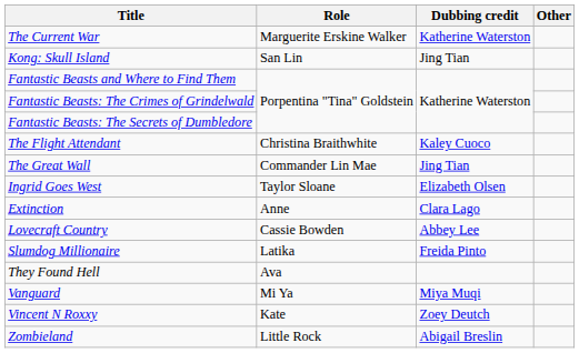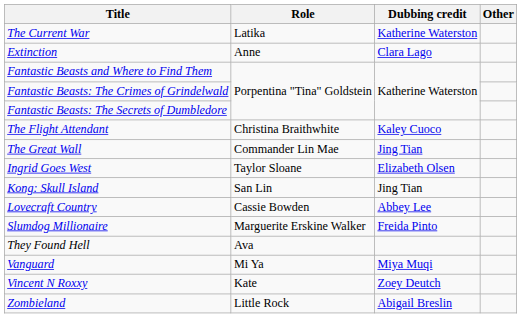 <table class="wikitable">
 <tr>
 <th>Title</th>
 <th>Role</th>
 <th>Dubbing credit</th>
 <th>Other</th>
 </tr>
 <tr>
 <td><em><a href='#'>The Current War</a></em></td>
-<td>Marguerite Erskine Walker</td>
+<td>Latika</td>
 <td><a href='#'>Katherine Waterston</a></td>
 <td></td>
 </tr>
 <tr>
-<td><em><a href='#'>Kong: Skull Island</a></em></td>
-<td>San Lin</td>
-<td>Jing Tian</td>
+<td><em><a href='#'>Extinction</a></em></td>
+<td>Anne</td>
+<td><a href='#'>Clara Lago</a></td>
 <td></td>
 </tr>
 <tr>
 <td><em><a href='#'>Fantastic Beasts and Where to Find Them</a></em></td>
 <td rowspan="3">Porpentina "Tina" Goldstein</td>
 <td rowspan="3">Katherine Waterston</td>
 <td></td>
 </tr>
 <tr>
 <td><em><a href='#'>Fantastic Beasts: The Crimes of Grindelwald</a></em></td>
 <td></td>
 </tr>
 <tr>
 <td><em><a href='#'>Fantastic Beasts: The Secrets of Dumbledore</a></em></td>
 <td></td>
 </tr>
 <tr>
 <td><em><a href='#'>The Flight Attendant</a></em></td>
 <td>Christina Braithwhite</td>
 <td><a href='#'>Kaley Cuoco</a></td>
 <td></td>
 </tr>
 <tr>
 <td><em><a href='#'>The Great Wall</a></em></td>
 <td>Commander Lin Mae</td>
 <td><a href='#'>Jing Tian</a></td>
 <td></td>
 </tr>
 <tr>
 <td><em><a href='#'>Ingrid Goes West</a></em></td>
 <td>Taylor Sloane</td>
 <td><a href='#'>Elizabeth Olsen</a></td>
 <td></td>
 </tr>
 <tr>
-<td><em><a href='#'>Extinction</a></em></td>
-<td>Anne</td>
-<td><a href='#'>Clara Lago</a></td>
+<td><em><a href='#'>Kong: Skull Island</a></em></td>
+<td>San Lin</td>
+<td>Jing Tian</td>
 <td></td>
 </tr>
 <tr>
 <td><em><a href='#'>Lovecraft Country</a></em></td>
 <td>Cassie Bowden</td>
 <td><a href='#'>Abbey Lee</a></td>
 <td></td>
 </tr>
 <tr>
 <td><em><a href='#'>Slumdog Millionaire</a></em></td>
-<td>Latika</td>
+<td>Marguerite Erskine Walker</td>
 <td><a href='#'>Freida Pinto</a></td>
 <td></td>
 </tr>
 <tr>
 <td><em>They Found Hell</em></td>
 <td>Ava</td>
 <td></td>
 <td></td>
 </tr>
 <tr>
 <td><em><a href='#'>Vanguard</a></em></td>
 <td>Mi Ya</td>
 <td><a href='#'>Miya Muqi</a></td>
 <td></td>
 </tr>
 <tr>
 <td><em><a href='#'>Vincent N Roxxy</a></em></td>
 <td>Kate</td>
 <td><a href='#'>Zoey Deutch</a></td>
 <td></td>
 </tr>
 <tr>
 <td><em><a href='#'>Zombieland</a></em></td>
 <td>Little Rock</td>
 <td><a href='#'>Abigail Breslin</a></td>
 <td></td>
 </tr>
 </table>
